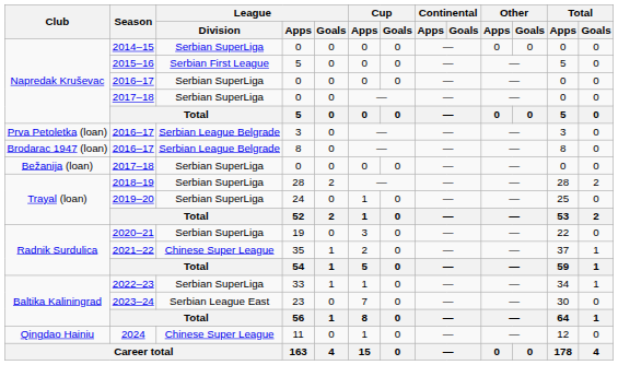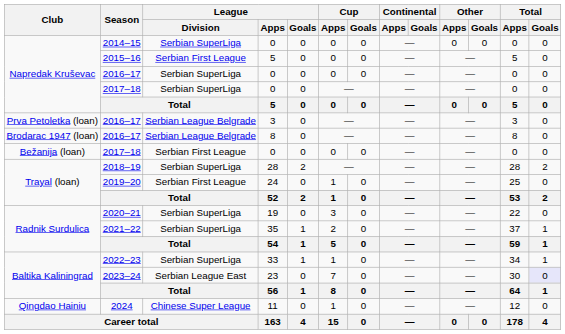 <table class="wikitable" style="text-align:center">
 <tr>
 <th rowspan="2">Club</th>
 <th rowspan="2">Season</th>
 <th colspan="3">League</th>
 <th colspan="2">Cup</th>
 <th colspan="2">Continental</th>
 <th colspan="2">Other</th>
 <th colspan="2">Total</th>
 </tr>
 <tr>
 <th>Division</th>
 <th>Apps</th>
 <th>Goals</th>
 <th>Apps</th>
 <th>Goals</th>
 <th>Apps</th>
 <th>Goals</th>
 <th>Apps</th>
 <th>Goals</th>
 <th>Apps</th>
 <th>Goals</th>
 </tr>
 <tr>
 <td rowspan="5"><a href='#'>Napredak Kruševac</a></td>
 <td><a href='#'>2014–15</a></td>
 <td><a href='#'>Serbian SuperLiga</a></td>
 <td>0</td>
 <td>0</td>
 <td>0</td>
 <td>0</td>
 <td colspan="2">—</td>
 <td>0</td>
 <td>0</td>
 <td>0</td>
 <td>0</td>
 </tr>
 <tr>
 <td><a href='#'>2015–16</a></td>
 <td><a href='#'>Serbian First League</a></td>
 <td>5</td>
 <td>0</td>
 <td>0</td>
 <td>0</td>
 <td colspan="2">—</td>
 <td colspan="2">—</td>
 <td>5</td>
 <td>0</td>
 </tr>
 <tr>
 <td><a href='#'>2016–17</a></td>
 <td>Serbian SuperLiga</td>
 <td>0</td>
 <td>0</td>
 <td>0</td>
 <td>0</td>
 <td colspan="2">—</td>
 <td colspan="2">—</td>
 <td>0</td>
 <td>0</td>
 </tr>
 <tr>
 <td><a href='#'>2017–18</a></td>
 <td>Serbian SuperLiga</td>
 <td>0</td>
 <td>0</td>
 <td colspan="2">—</td>
 <td colspan="2">—</td>
 <td colspan="2">—</td>
 <td>0</td>
 <td>0</td>
 </tr>
 <tr>
 <th colspan="2">Total</th>
 <th>5</th>
 <th>0</th>
 <th>0</th>
 <th>0</th>
 <th colspan="2">—</th>
 <th>0</th>
 <th>0</th>
 <th>5</th>
 <th>0</th>
 </tr>
 <tr>
 <td><a href='#'>Prva Petoletka</a> (loan)</td>
 <td><a href='#'>2016–17</a></td>
 <td><a href='#'>Serbian League Belgrade</a></td>
 <td>3</td>
 <td>0</td>
 <td colspan="2">—</td>
 <td colspan="2">—</td>
 <td colspan="2">—</td>
 <td>3</td>
 <td>0</td>
 </tr>
 <tr>
 <td><a href='#'>Brodarac 1947</a> (loan)</td>
 <td><a href='#'>2016–17</a></td>
 <td><a href='#'>Serbian League Belgrade</a></td>
 <td>8</td>
 <td>0</td>
 <td colspan="2">—</td>
 <td colspan="2">—</td>
 <td colspan="2">—</td>
 <td>8</td>
 <td>0</td>
 </tr>
 <tr>
 <td><a href='#'>Bežanija</a> (loan)</td>
 <td><a href='#'>2017–18</a></td>
-<td>Serbian SuperLiga</td>
+<td>Serbian First League</td>
 <td>0</td>
 <td>0</td>
 <td>0</td>
 <td>0</td>
 <td colspan="2">—</td>
 <td colspan="2">—</td>
 <td>0</td>
 <td>0</td>
 </tr>
 <tr>
 <td rowspan="3"><a href='#'>Trayal</a> (loan)</td>
 <td><a href='#'>2018–19</a></td>
 <td>Serbian SuperLiga</td>
 <td>28</td>
 <td>2</td>
 <td colspan="2">—</td>
 <td colspan="2">—</td>
 <td colspan="2">—</td>
 <td>28</td>
 <td>2</td>
 </tr>
 <tr>
 <td><a href='#'>2019–20</a></td>
-<td>Serbian SuperLiga</td>
+<td>Serbian First League</td>
 <td>24</td>
 <td>0</td>
 <td>1</td>
 <td>0</td>
 <td colspan="2">—</td>
 <td colspan="2">—</td>
 <td>25</td>
 <td>0</td>
 </tr>
 <tr>
 <th colspan="2">Total</th>
 <th>52</th>
 <th>2</th>
 <th>1</th>
 <th>0</th>
 <th colspan="2">—</th>
 <th colspan="2">—</th>
 <th>53</th>
 <th>2</th>
 </tr>
 <tr>
 <td rowspan="3"><a href='#'>Radnik Surdulica</a></td>
 <td><a href='#'>2020–21</a></td>
 <td>Serbian SuperLiga</td>
 <td>19</td>
 <td>0</td>
 <td>3</td>
 <td>0</td>
 <td colspan="2">—</td>
 <td colspan="2">—</td>
 <td>22</td>
 <td>0</td>
 </tr>
 <tr>
 <td><a href='#'>2021–22</a></td>
-<td><a href='#'>Chinese Super League</a></td>
+<td>Serbian SuperLiga</td>
 <td>35</td>
 <td>1</td>
 <td>2</td>
 <td>0</td>
 <td colspan="2">—</td>
 <td colspan="2">—</td>
 <td>37</td>
 <td>1</td>
 </tr>
 <tr>
 <th colspan="2">Total</th>
 <th>54</th>
 <th>1</th>
 <th>5</th>
 <th>0</th>
 <th colspan="2">—</th>
 <th colspan="2">—</th>
 <th>59</th>
 <th>1</th>
 </tr>
 <tr>
 <td rowspan="3"><a href='#'>Baltika Kaliningrad</a></td>
 <td><a href='#'>2022–23</a></td>
 <td>Serbian SuperLiga</td>
 <td>33</td>
 <td>1</td>
 <td>1</td>
 <td>0</td>
 <td colspan="2">—</td>
 <td colspan="2">—</td>
 <td>34</td>
 <td>1</td>
 </tr>
 <tr>
 <td><a href='#'>2023–24</a></td>
 <td>Serbian League East</td>
 <td>23</td>
 <td>0</td>
 <td>7</td>
 <td>0</td>
 <td colspan="2">—</td>
 <td colspan="2">—</td>
 <td>30</td>
-<td>0</td>
+<td style="background: lavender;">0</td>
 </tr>
 <tr>
 <th colspan="2">Total</th>
 <th>56</th>
 <th>1</th>
 <th>8</th>
 <th>0</th>
 <th colspan="2">—</th>
 <th colspan="2">—</th>
 <th>64</th>
 <th>1</th>
 </tr>
 <tr>
 <td><a href='#'>Qingdao Hainiu</a></td>
 <td><a href='#'>2024</a></td>
 <td><a href='#'>Chinese Super League</a></td>
 <td>11</td>
 <td>0</td>
 <td>1</td>
 <td>0</td>
 <td colspan="2">—</td>
 <td colspan="2">—</td>
 <td>12</td>
 <td>0</td>
 </tr>
 <tr>
 <th colspan="3">Career total</th>
 <th>163</th>
 <th>4</th>
 <th>15</th>
 <th>0</th>
 <th colspan="2">—</th>
 <th>0</th>
 <th>0</th>
 <th>178</th>
 <th>4</th>
 </tr>
 </table>
